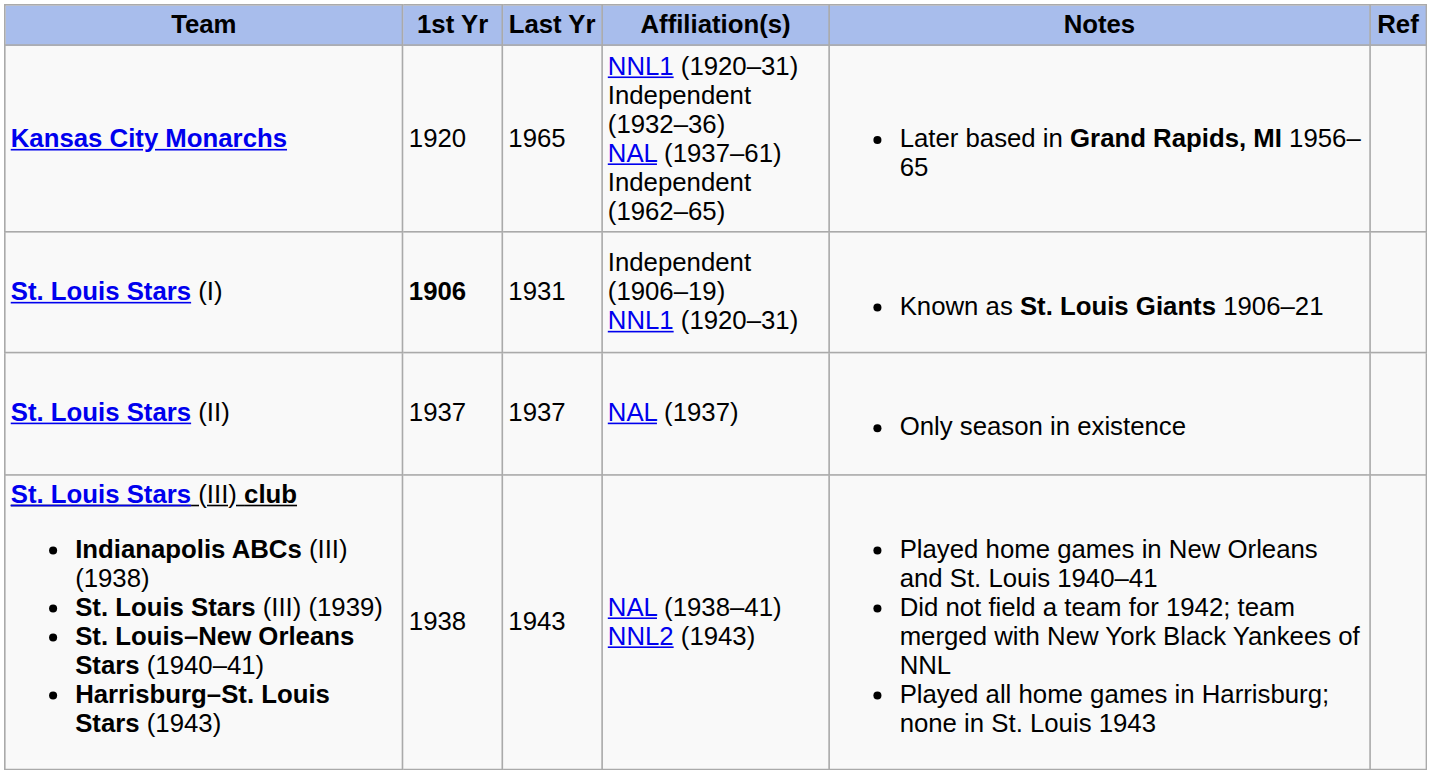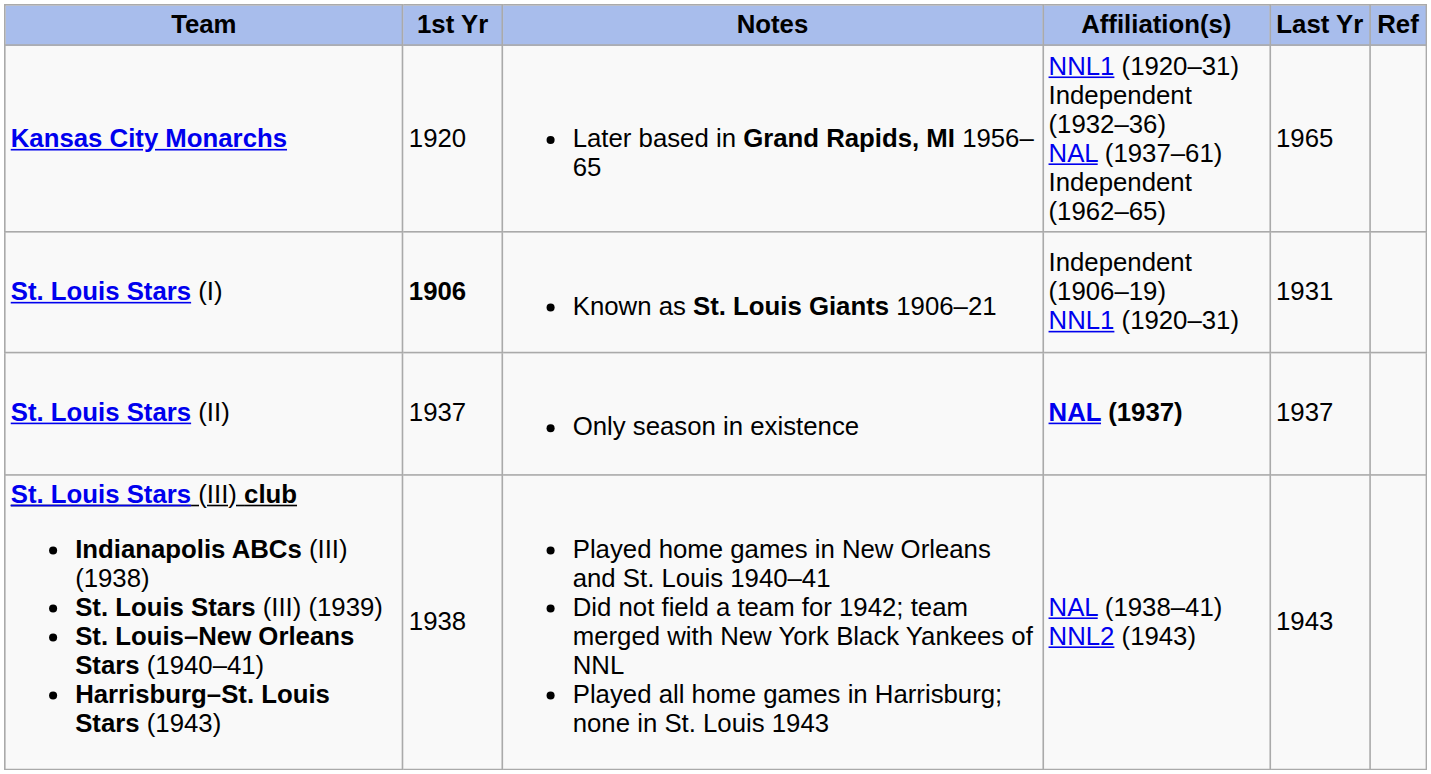 <table class="wikitable" style="width: 100%">
 <tr>
 <th style="background:#a8bdec; width:28%;">Team</th>
 <th style="width:7%; background:#a8bdec;">1st Yr</th>
+<th style="width:38%; background:#a8bdec;">Notes</th>
+<th style="width:16%; background:#a8bdec;">Affiliation(s)</th>
 <th style="width:7%; background:#a8bdec;">Last Yr</th>
-<th style="width:16%; background:#a8bdec;">Affiliation(s)</th>
-<th style="width:38%; background:#a8bdec;">Notes</th>
 <th style="width:4%; background:#a8bdec;">Ref</th>
 </tr>
 <tr>
 <td><strong><a href='#'>Kansas City Monarchs</a></strong></td>
 <td>1920</td>
+<td><br><ul><li>Later based in <strong>Grand Rapids, MI</strong> 1956–65</li></ul></td>
+<td><a href='#'>NNL1</a> (1920–31)<br>Independent (1932–36)<br><a href='#'>NAL</a> (1937–61)<br>Independent (1962–65)</td>
 <td>1965</td>
-<td><a href='#'>NNL1</a> (1920–31)<br>Independent (1932–36)<br><a href='#'>NAL</a> (1937–61)<br>Independent (1962–65)</td>
-<td><br><ul><li>Later based in <strong>Grand Rapids, MI</strong> 1956–65</li></ul></td>
 <td></td>
 </tr>
 <tr>
 <td><strong><a href='#'>St. Louis Stars</a></strong> (I)</td>
 <td><strong>1906</strong></td>
+<td><br><ul><li>Known as <strong>St. Louis Giants</strong> 1906–21</li></ul></td>
+<td>Independent (1906–19)<br><a href='#'>NNL1</a> (1920–31)</td>
 <td>1931</td>
-<td>Independent (1906–19)<br><a href='#'>NNL1</a> (1920–31)</td>
-<td><br><ul><li>Known as <strong>St. Louis Giants</strong> 1906–21</li></ul></td>
 <td></td>
 </tr>
 <tr>
 <td><strong><a href='#'>St. Louis Stars</a></strong> (II)</td>
 <td>1937</td>
+<td><br><ul><li>Only season in existence</li></ul></td>
+<td><strong><a href='#'>NAL</a> (1937)</strong></td>
 <td>1937</td>
-<td><a href='#'>NAL</a> (1937)</td>
-<td><br><ul><li>Only season in existence</li></ul></td>
 <td></td>
 </tr>
 <tr id="St. Louis Stars (III)">
 <td><u><strong><a href='#'>St. Louis Stars</a></strong> (III) <strong>club</strong></u><br><ul><li><strong>Indianapolis ABCs</strong> (III) (1938)</li><li><strong>St. Louis Stars</strong> (III) (1939)</li><li><strong>St. Louis–New Orleans Stars</strong> (1940–41)</li><li><strong>Harrisburg–St. Louis Stars</strong> (1943)</li></ul></td>
 <td>1938</td>
+<td><br><ul><li>Played home games in New Orleans and St. Louis 1940–41</li><li>Did not field a team for 1942; team merged with New York Black Yankees of NNL</li><li>Played all home games in Harrisburg; none in St. Louis 1943</li></ul></td>
+<td><a href='#'>NAL</a> (1938–41)<br><a href='#'>NNL2</a> (1943)</td>
 <td>1943</td>
-<td><a href='#'>NAL</a> (1938–41)<br><a href='#'>NNL2</a> (1943)</td>
-<td><br><ul><li>Played home games in New Orleans and St. Louis 1940–41</li><li>Did not field a team for 1942; team merged with New York Black Yankees of NNL</li><li>Played all home games in Harrisburg; none in St. Louis 1943</li></ul></td>
 <td></td>
 </tr>
 </table>
